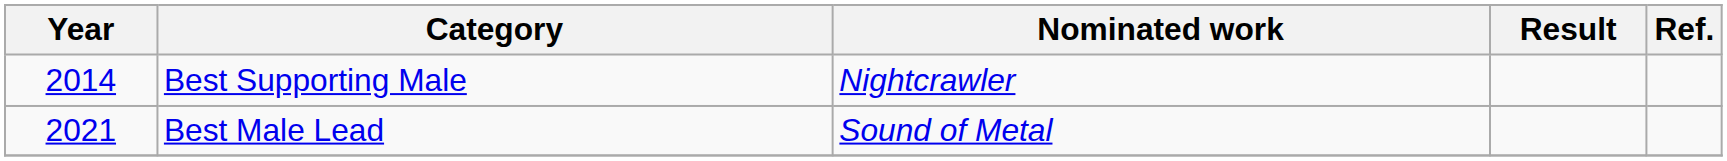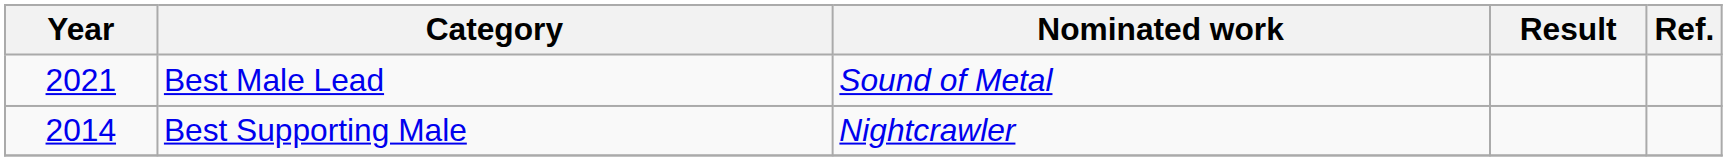 <table class=wikitable>
 <tr>
 <th scope="col" style="width:5em;">Year</th>
 <th scope="col" style="width:26em;">Category</th>
 <th scope="col" style="width:25em;">Nominated work</th>
 <th scope="col" style="width:5em;">Result</th>
 <th>Ref.</th>
 </tr>
 <tr>
+<td style="text-align:center;"><a href='#'>2021</a></td>
+<td><a href='#'>Best Male Lead</a></td>
+<td><em><a href='#'>Sound of Metal</a></em></td>
+<td></td>
+<td></td>
+</tr>
+<tr>
 <td style="text-align:center;"><a href='#'>2014</a></td>
 <td><a href='#'>Best Supporting Male</a></td>
 <td><em><a href='#'>Nightcrawler</a></em></td>
 <td></td>
 <td></td>
 </tr>
 <tr>
-<td style="text-align:center;"><a href='#'>2021</a></td>
-<td><a href='#'>Best Male Lead</a></td>
-<td><em><a href='#'>Sound of Metal</a></em></td>
-<td></td>
-<td></td>
-</tr>
-<tr>
 </tr>
 </table>
